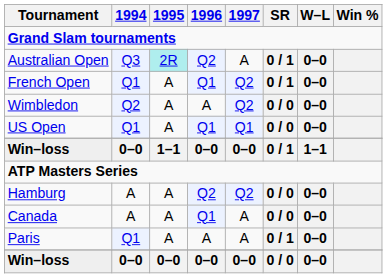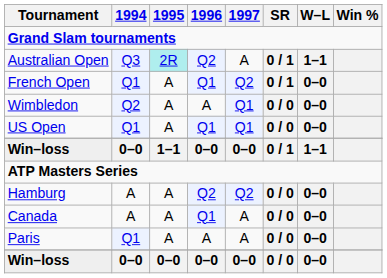 <table class=wikitable style=text-align:center>
 <tr>
 <th>Tournament</th>
 <th><a href='#'>1994</a></th>
 <th><a href='#'>1995</a></th>
 <th><a href='#'>1996</a></th>
 <th><a href='#'>1997</a></th>
 <th>SR</th>
 <th>W–L</th>
 <th>Win %</th>
 </tr>
 <tr>
 <td colspan=25 style=text-align:left><a href='#'><strong>Grand Slam tournaments</strong></a></td>
 </tr>
 <tr>
 <td align=left><a href='#'>Australian Open</a></td>
 <td bgcolor=ecf2ff><a href='#'>Q3</a></td>
 <td bgcolor=afeeee><a href='#'>2R</a></td>
 <td bgcolor=ecf2ff><a href='#'>Q2</a></td>
 <td>A</td>
 <th>0 / 1</th>
-<th>0–0</th>
+<th>1–1</th>
 <th></th>
 </tr>
 <tr>
 <td align=left><a href='#'>French Open</a></td>
 <td bgcolor=ecf2ff><a href='#'>Q1</a></td>
 <td>A</td>
 <td bgcolor=ecf2ff><a href='#'>Q1</a></td>
 <td bgcolor=ecf2ff><a href='#'>Q2</a></td>
 <th>0 / 1</th>
 <th>0–0</th>
 <th></th>
 </tr>
 <tr>
 <td align=left><a href='#'>Wimbledon</a></td>
 <td bgcolor=ecf2ff><a href='#'>Q2</a></td>
 <td>A</td>
 <td>A</td>
-<td bgcolor=ecf2ff><a href='#'>Q2</a></td>
+<td bgcolor=ecf2ff><a href='#'>Q1</a></td>
 <th>0 / 0</th>
 <th>0–0</th>
 <th></th>
 </tr>
 <tr>
 <td align=left><a href='#'>US Open</a></td>
 <td bgcolor=ecf2ff><a href='#'>Q1</a></td>
 <td>A</td>
 <td bgcolor=ecf2ff><a href='#'>Q1</a></td>
 <td bgcolor=ecf2ff><a href='#'>Q1</a></td>
 <th>0 / 0</th>
 <th>0–0</th>
 <th></th>
 </tr>
 <tr>
 </tr>
 <tr style=font-weight:bold;background:#efefef>
 <td style=text-align:left>Win–loss</td>
 <th>0–0</th>
 <th>1–1</th>
 <th>0–0</th>
 <th>0–0</th>
 <th>0 / 1</th>
 <th>1–1</th>
 <th></th>
 </tr>
 <tr>
 <td colspan=23 align=left><strong>ATP Masters Series</strong></td>
 </tr>
 <tr>
 <td align=left><a href='#'>Hamburg</a></td>
 <td>A</td>
 <td>A</td>
 <td bgcolor=ecf2ff><a href='#'>Q2</a></td>
 <td bgcolor=ecf2ff><a href='#'>Q2</a></td>
 <th>0 / 0</th>
 <th>0–0</th>
 <th></th>
 </tr>
 <tr>
 <td align=left><a href='#'>Canada</a></td>
 <td>A</td>
 <td>A</td>
 <td bgcolor=ecf2ff><a href='#'>Q1</a></td>
 <td>A</td>
 <th>0 / 0</th>
 <th>0–0</th>
 <th></th>
 </tr>
 <tr>
 <td align=left><a href='#'>Paris</a></td>
 <td bgcolor=ecf2ff><a href='#'>Q1</a></td>
 <td>A</td>
 <td>A</td>
 <td>A</td>
-<th>0 / 1</th>
+<th>0 / 0</th>
 <th>0–0</th>
 <th></th>
 </tr>
 <tr>
 </tr>
 <tr style=font-weight:bold;background:#efefef>
 <td style=text-align:left>Win–loss</td>
 <th>0–0</th>
 <th>0–0</th>
 <th>0–0</th>
 <th>0–0</th>
 <th>0 / 0</th>
 <th>0–0</th>
 <th></th>
 </tr>
 </table>
